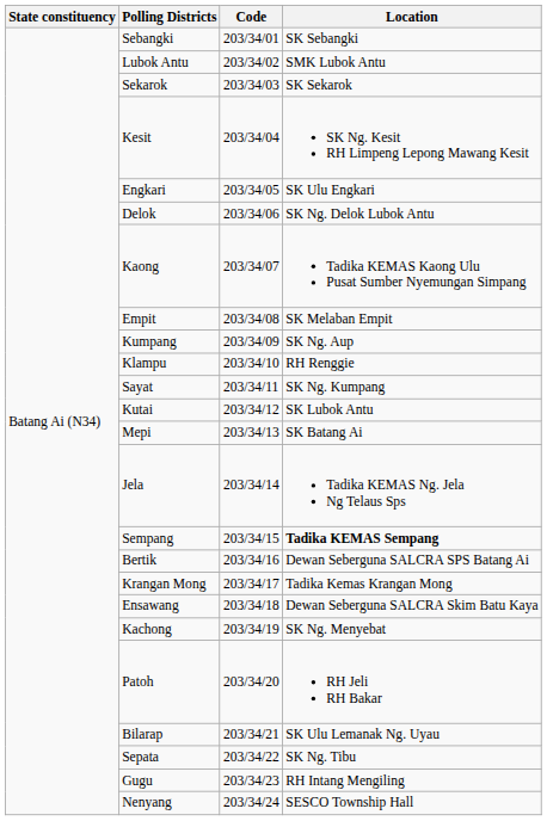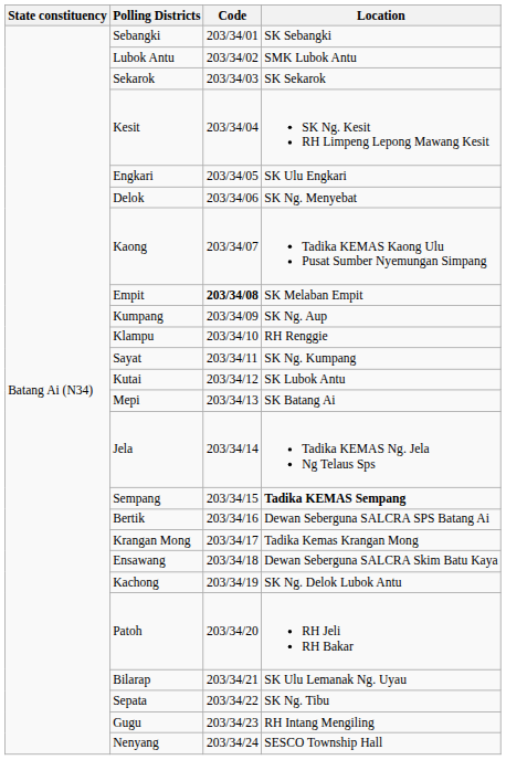 <table class="wikitable sortable mw-collapsible" style="white-space:nowrap;font-size:85%">
 <tr>
 <th>State constituency</th>
 <th>Polling Districts</th>
 <th>Code</th>
 <th>Location</th>
 </tr>
 <tr>
 <td rowspan="24">Batang Ai (N34)</td>
 <td>Sebangki</td>
 <td>203/34/01</td>
 <td>SK Sebangki</td>
 </tr>
 <tr>
 <td>Lubok Antu</td>
 <td>203/34/02</td>
 <td>SMK Lubok Antu</td>
 </tr>
 <tr>
 <td>Sekarok</td>
 <td>203/34/03</td>
 <td>SK Sekarok</td>
 </tr>
 <tr>
 <td>Kesit</td>
 <td>203/34/04</td>
 <td><br><ul><li>SK Ng. Kesit</li><li>RH Limpeng Lepong Mawang Kesit</li></ul></td>
 </tr>
 <tr>
 <td>Engkari</td>
 <td>203/34/05</td>
 <td>SK Ulu Engkari</td>
 </tr>
 <tr>
 <td>Delok</td>
 <td>203/34/06</td>
-<td>SK Ng. Delok Lubok Antu</td>
+<td>SK Ng. Menyebat</td>
 </tr>
 <tr>
 <td>Kaong</td>
 <td>203/34/07</td>
 <td><br><ul><li>Tadika KEMAS Kaong Ulu</li><li>Pusat Sumber Nyemungan Simpang</li></ul></td>
 </tr>
 <tr>
 <td>Empit</td>
-<td>203/34/08</td>
+<td><strong>203/34/08</strong></td>
 <td>SK Melaban Empit</td>
 </tr>
 <tr>
 <td>Kumpang</td>
 <td>203/34/09</td>
 <td>SK Ng. Aup</td>
 </tr>
 <tr>
 <td>Klampu</td>
 <td>203/34/10</td>
 <td>RH Renggie</td>
 </tr>
 <tr>
 <td>Sayat</td>
 <td>203/34/11</td>
 <td>SK Ng. Kumpang</td>
 </tr>
 <tr>
 <td>Kutai</td>
 <td>203/34/12</td>
 <td>SK Lubok Antu</td>
 </tr>
 <tr>
 <td>Mepi</td>
 <td>203/34/13</td>
 <td>SK Batang Ai</td>
 </tr>
 <tr>
 <td>Jela</td>
 <td>203/34/14</td>
 <td><br><ul><li>Tadika KEMAS Ng. Jela</li><li>Ng Telaus Sps</li></ul></td>
 </tr>
 <tr>
 <td>Sempang</td>
 <td>203/34/15</td>
 <td><strong>Tadika KEMAS Sempang</strong></td>
 </tr>
 <tr>
 <td>Bertik</td>
 <td>203/34/16</td>
 <td>Dewan Seberguna SALCRA SPS Batang Ai</td>
 </tr>
 <tr>
 <td>Krangan Mong</td>
 <td>203/34/17</td>
 <td>Tadika Kemas Krangan Mong</td>
 </tr>
 <tr>
 <td>Ensawang</td>
 <td>203/34/18</td>
 <td>Dewan Seberguna SALCRA Skim Batu Kaya</td>
 </tr>
 <tr>
 <td>Kachong</td>
 <td>203/34/19</td>
-<td>SK Ng. Menyebat</td>
+<td>SK Ng. Delok Lubok Antu</td>
 </tr>
 <tr>
 <td>Patoh</td>
 <td>203/34/20</td>
 <td><br><ul><li>RH Jeli</li><li>RH Bakar</li></ul></td>
 </tr>
 <tr>
 <td>Bilarap</td>
 <td>203/34/21</td>
 <td>SK Ulu Lemanak Ng. Uyau</td>
 </tr>
 <tr>
 <td>Sepata</td>
 <td>203/34/22</td>
 <td>SK Ng. Tibu</td>
 </tr>
 <tr>
 <td>Gugu</td>
 <td>203/34/23</td>
 <td>RH Intang Mengiling</td>
 </tr>
 <tr>
 <td>Nenyang</td>
 <td>203/34/24</td>
 <td>SESCO Township Hall</td>
 </tr>
 </table>
